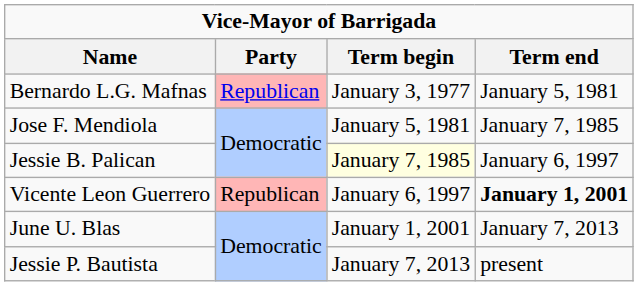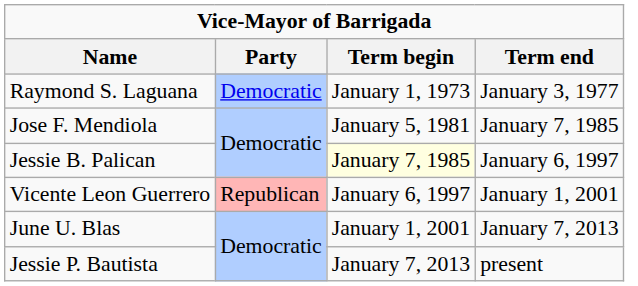 <table class="wikitable">
 <tr>
 <td colspan="4" align=center><strong>Vice-Mayor of Barrigada</strong></td>
 </tr>
 <tr>
 <th>Name</th>
 <th>Party</th>
 <th>Term begin</th>
 <th>Term end</th>
 </tr>
 <tr>
-<td>Bernardo L.G. Mafnas</td>
-<td style="background-color: #FFB6B6";><a href='#'>Republican</a></td>
+<td>Raymond S. Laguana</td>
+<td style="background-color: #B0CEFF";><a href='#'>Democratic</a></td>
+<td>January 1, 1973</td>
 <td>January 3, 1977</td>
-<td>January 5, 1981</td>
 </tr>
 <tr>
 <td>Jose F. Mendiola</td>
 <td style="background-color: #B0CEFF"; rowspan="2">Democratic</td>
 <td>January 5, 1981</td>
 <td>January 7, 1985</td>
 </tr>
 <tr>
 <td>Jessie B. Palican</td>
 <td style="background: lightyellow;">January 7, 1985</td>
 <td>January 6, 1997</td>
 </tr>
 <tr>
 <td>Vicente Leon Guerrero</td>
 <td style="background-color: #FFB6B6";>Republican</td>
 <td>January 6, 1997</td>
-<td><strong>January 1, 2001</strong></td>
+<td>January 1, 2001</td>
 </tr>
 <tr>
 <td>June U. Blas</td>
 <td style="background-color: #B0CEFF"; rowspan="2">Democratic</td>
 <td>January 1, 2001</td>
 <td>January 7, 2013</td>
 </tr>
 <tr>
 <td>Jessie P. Bautista</td>
 <td>January 7, 2013</td>
 <td>present</td>
 </tr>
 </table>
